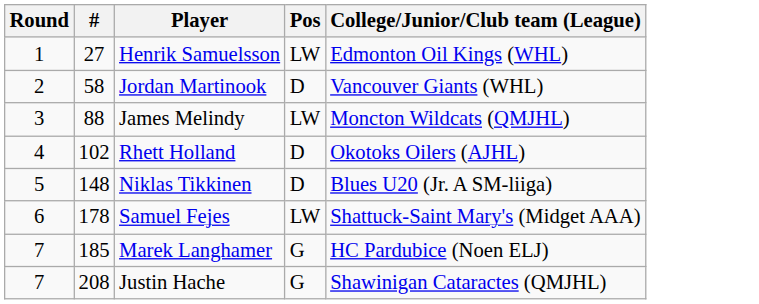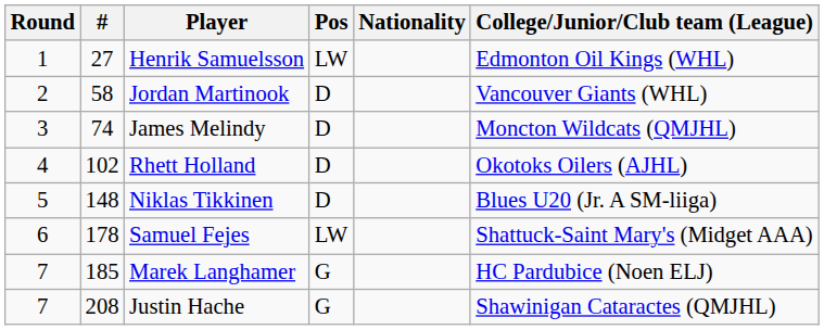 <table class="wikitable">
 <tr>
 <th>Round</th>
 <th>#</th>
 <th>Player</th>
 <th>Pos</th>
+<th>Nationality</th>
 <th>College/Junior/Club team (League)</th>
 </tr>
 <tr>
 <td style="text-align:center">1</td>
 <td style="text-align:center">27</td>
 <td><a href='#'>Henrik Samuelsson</a></td>
 <td>LW</td>
+<td></td>
 <td><a href='#'>Edmonton Oil Kings</a> (<a href='#'>WHL</a>)</td>
 </tr>
 <tr>
 <td style="text-align:center">2</td>
 <td style="text-align:center">58</td>
 <td><a href='#'>Jordan Martinook</a></td>
 <td>D</td>
+<td></td>
 <td><a href='#'>Vancouver Giants</a> (WHL)</td>
 </tr>
 <tr>
 <td style="text-align:center">3</td>
-<td style="text-align:center">88</td>
+<td style="text-align:center">74</td>
 <td>James Melindy</td>
-<td>LW</td>
+<td>D</td>
+<td></td>
 <td><a href='#'>Moncton Wildcats</a> (<a href='#'>QMJHL</a>)</td>
 </tr>
 <tr>
 <td style="text-align:center">4</td>
 <td style="text-align:center">102</td>
 <td><a href='#'>Rhett Holland</a></td>
 <td>D</td>
+<td></td>
 <td><a href='#'>Okotoks Oilers</a> (<a href='#'>AJHL</a>)</td>
 </tr>
 <tr>
 <td style="text-align:center">5</td>
 <td style="text-align:center">148</td>
 <td><a href='#'>Niklas Tikkinen</a></td>
 <td>D</td>
+<td></td>
 <td><a href='#'>Blues U20</a> (Jr. A SM-liiga)</td>
 </tr>
 <tr>
 <td style="text-align:center">6</td>
 <td style="text-align:center">178</td>
 <td><a href='#'>Samuel Fejes</a></td>
 <td>LW</td>
+<td></td>
 <td><a href='#'>Shattuck-Saint Mary's</a> (Midget AAA)</td>
 </tr>
 <tr>
 <td style="text-align:center">7</td>
 <td style="text-align:center">185</td>
 <td><a href='#'>Marek Langhamer</a></td>
 <td>G</td>
+<td></td>
 <td><a href='#'>HC Pardubice</a> (Noen ELJ)</td>
 </tr>
 <tr>
 <td style="text-align:center">7</td>
 <td style="text-align:center">208</td>
 <td>Justin Hache</td>
 <td>G</td>
+<td></td>
 <td><a href='#'>Shawinigan Cataractes</a> (QMJHL)</td>
 </tr>
 </table>
